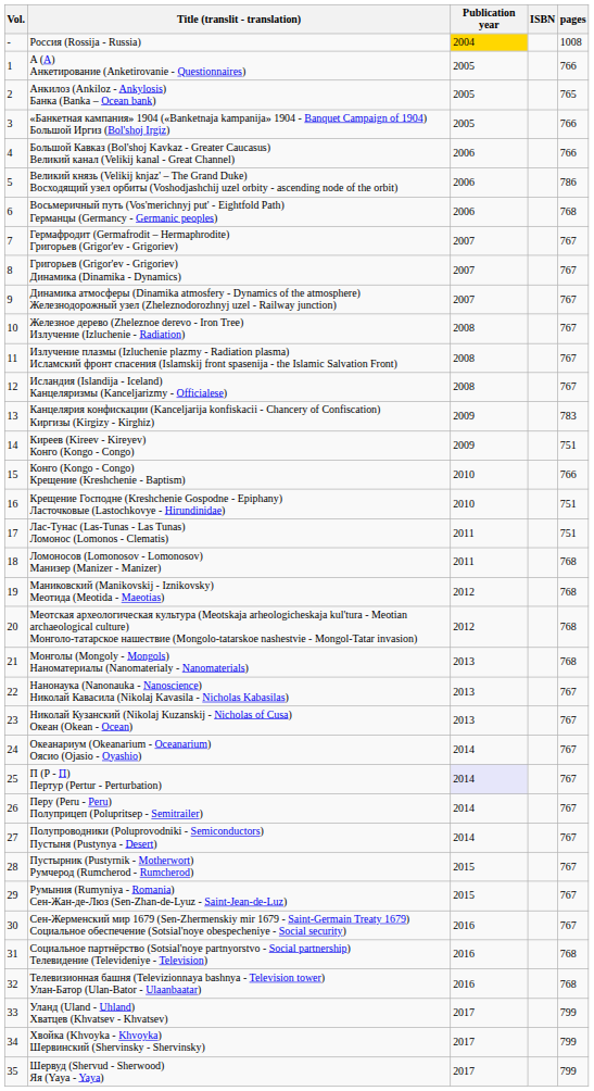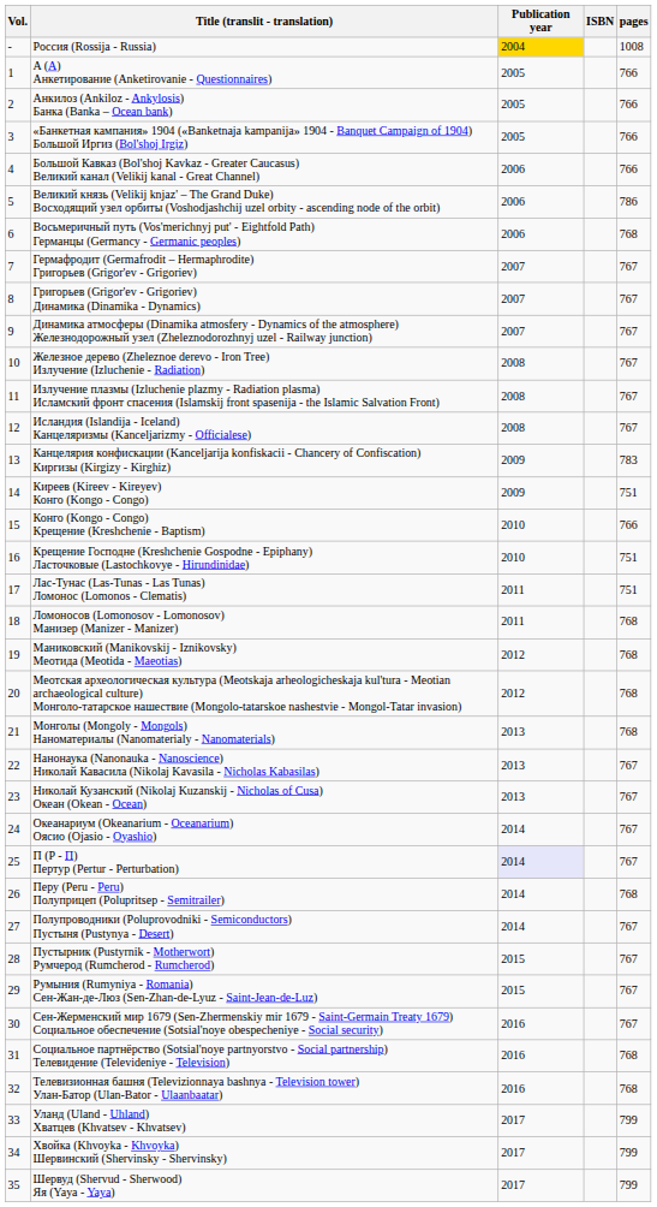 <table class="wikitable">
 <tr>
 <th>Vol.</th>
 <th>Title (translit - translation)</th>
 <th>Publication year</th>
 <th>ISBN</th>
 <th>pages</th>
 </tr>
 <tr>
 <td>-</td>
 <td>Россия (Rossija - Russia)</td>
 <td style="background: gold;">2004</td>
 <td></td>
 <td>1008</td>
 </tr>
 <tr>
 <td>1</td>
 <td>A (<a href='#'>A</a>) <br> Анкетирование (Anketirovanie - <a href='#'>Questionnaires</a>)</td>
 <td>2005</td>
 <td></td>
 <td>766</td>
 </tr>
 <tr>
 <td>2</td>
 <td>Анкилоз (Ankiloz - <a href='#'>Ankylosis</a>) <br> Банка (Banka – <a href='#'>Ocean bank</a>)</td>
 <td>2005</td>
 <td></td>
-<td>765</td>
+<td>766</td>
 </tr>
 <tr>
 <td>3</td>
 <td>«Банкетная кампания» 1904 («Banketnaja kampanija» 1904 - <a href='#'>Banquet Campaign of 1904</a>) <br> Большой Иргиз (<a href='#'>Bol'shoj Irgiz</a>)</td>
 <td>2005</td>
 <td></td>
 <td>766</td>
 </tr>
 <tr>
 <td>4</td>
 <td>Большой Кавказ (Bol'shoj Kavkaz - Greater Caucasus) <br> Великий канал (Velikij kanal - Great Channel)</td>
 <td>2006</td>
 <td></td>
 <td>766</td>
 </tr>
 <tr>
 <td>5</td>
 <td>Великий князь (Velikij knjaz' – The Grand Duke) <br> Восходящий узел орбиты (Voshodjashchij uzel orbity - ascending node of the orbit)</td>
 <td>2006</td>
 <td></td>
 <td>786</td>
 </tr>
 <tr>
 <td>6</td>
 <td>Восьмеричный путь (Vos'merichnyj put' - Eightfold Path) <br> Германцы (Germancy - <a href='#'>Germanic peoples</a>)</td>
 <td>2006</td>
 <td></td>
 <td>768</td>
 </tr>
 <tr>
 <td>7</td>
 <td>Гермафродит (Germafrodit – Hermaphrodite) <br> Григорьев (Grigor'ev - Grigoriev)</td>
 <td>2007</td>
 <td></td>
 <td>767</td>
 </tr>
 <tr>
 <td>8</td>
 <td>Григорьев (Grigor'ev - Grigoriev) <br> Динамика (Dinamika - Dynamics)</td>
 <td>2007</td>
 <td></td>
 <td>767</td>
 </tr>
 <tr>
 <td>9</td>
 <td>Динамика атмосферы (Dinamika atmosfery - Dynamics of the atmosphere) <br> Железнодорожный узел (Zheleznodorozhnyj uzel - Railway junction)</td>
 <td>2007</td>
 <td></td>
 <td>767</td>
 </tr>
 <tr>
 <td>10</td>
 <td>Железное дерево (Zheleznoe derevo - Iron Tree) <br> Излучение (Izluchenie - <a href='#'>Radiation</a>)</td>
 <td>2008</td>
 <td></td>
 <td>767</td>
 </tr>
 <tr>
 <td>11</td>
 <td>Излучение плазмы (Izluchenie plazmy - Radiation plasma) <br> Исламский фронт спасения (Islamskij front spasenija - the Islamic Salvation Front)</td>
 <td>2008</td>
 <td></td>
 <td>767</td>
 </tr>
 <tr>
 <td>12</td>
 <td>Исландия (Islandija - Iceland) <br> Канцеляризмы (Kanceljarizmy - <a href='#'>Officialese</a>)</td>
 <td>2008</td>
 <td></td>
 <td>767</td>
 </tr>
 <tr>
 <td>13</td>
 <td>Канцелярия конфискации (Kanceljarija konfiskacii - Chancery of Confiscation) <br> Киргизы (Kirgizy - Kirghiz)</td>
 <td>2009</td>
 <td></td>
 <td>783</td>
 </tr>
 <tr>
 <td>14</td>
 <td>Киреев (Kireev - Kireyev) <br> Конго (Kongo - Congo)</td>
 <td>2009</td>
 <td></td>
 <td>751</td>
 </tr>
 <tr>
 <td>15</td>
 <td>Конго (Kongo - Congo) <br> Крещение (Kreshchenie - Baptism)</td>
 <td>2010</td>
 <td></td>
 <td>766</td>
 </tr>
 <tr>
 <td>16</td>
 <td>Крещение Господне (Kreshchenie Gospodne - Epiphany) <br> Ласточковые (Lastochkovye  - <a href='#'>Hirundinidae</a>)</td>
 <td>2010</td>
 <td></td>
 <td>751</td>
 </tr>
 <tr>
 <td>17</td>
 <td>Лас-Тунас (Las-Tunas - Las Tunas) <br> Ломонос (Lomonos - Clematis)</td>
 <td>2011</td>
 <td></td>
 <td>751</td>
 </tr>
 <tr>
 <td>18</td>
 <td>Ломоносов (Lomonosov - Lomonosov) <br> Манизер (Manizer - Manizer)</td>
 <td>2011</td>
 <td></td>
 <td>768</td>
 </tr>
 <tr>
 <td>19</td>
 <td>Маниковский (Manikovskij - Iznikovsky) <br> Меотида (Meotida - <a href='#'>Maeotias</a>)</td>
 <td>2012</td>
 <td></td>
 <td>768</td>
 </tr>
 <tr>
 <td>20</td>
 <td>Меотская археологическая культура (Meotskaja arheologicheskaja kul'tura - Meotian archaeological culture) <br> Монголо-татарское нашествие (Mongolo-tatarskoe nashestvie  - Mongol-Tatar invasion)</td>
 <td>2012</td>
 <td></td>
 <td>768</td>
 </tr>
 <tr>
 <td>21</td>
 <td>Монголы (Mongoly - <a href='#'>Mongols</a>) <br> Наноматериалы (Nanomaterialy - <a href='#'>Nanomaterials</a>)</td>
 <td>2013</td>
 <td></td>
 <td>768</td>
 </tr>
 <tr>
 <td>22</td>
 <td>Нанонаука (Nanonauka - <a href='#'>Nanoscience</a>) <br> Николай Кавасила (Nikolaj Kavasila - <a href='#'>Nicholas Kabasilas</a>)</td>
 <td>2013</td>
 <td></td>
 <td>767</td>
 </tr>
 <tr>
 <td>23</td>
 <td>Николай Кузанский (Nikolaj Kuzanskij - <a href='#'>Nicholas of Cusa</a>) <br> Океан (Okean - <a href='#'>Ocean</a>)</td>
 <td>2013</td>
 <td></td>
 <td>767</td>
 </tr>
 <tr>
 <td>24</td>
 <td>Океанариум (Okeanarium - <a href='#'>Oceanarium</a>) <br> Оясио (Ojasio - <a href='#'>Oyashio</a>)</td>
 <td>2014</td>
 <td></td>
 <td>767</td>
 </tr>
 <tr>
 <td>25</td>
 <td>П (P - <a href='#'>П</a>) <br> Пертур (Pertur - Perturbation)</td>
 <td style="background: lavender;">2014</td>
 <td></td>
 <td>767</td>
 </tr>
 <tr>
 <td>26</td>
 <td>Перу (Peru - <a href='#'>Peru</a>) <br> Полуприцеп (Polupritsep - <a href='#'>Semitrailer</a>)</td>
 <td>2014</td>
 <td></td>
-<td>767</td>
+<td>768</td>
 </tr>
 <tr>
 <td>27</td>
 <td>Полупроводники (Poluprovodniki - <a href='#'>Semiconductors</a>) <br> Пустыня (Pustynya - <a href='#'>Desert</a>)</td>
 <td>2014</td>
 <td></td>
 <td>767</td>
 </tr>
 <tr>
 <td>28</td>
 <td>Пустырник (Pustyrnik - <a href='#'>Motherwort</a>) <br> Румчерод (Rumcherod - <a href='#'>Rumcherod</a>)</td>
 <td>2015</td>
 <td></td>
 <td>767</td>
 </tr>
 <tr>
 <td>29</td>
 <td>Румыния (Rumyniya - <a href='#'>Romania</a>) <br>  Сен-Жан-де-Люз (Sen-Zhan-de-Lyuz - <a href='#'>Saint-Jean-de-Luz</a>)</td>
 <td>2015</td>
 <td></td>
 <td>767</td>
 </tr>
 <tr>
 <td>30</td>
 <td>Сен-Жерменский мир 1679 (Sen-Zhermenskiy mir 1679 - <a href='#'>Saint-Germain Treaty 1679</a>) <br>  Социальное обеспечение (Sotsial'noye obespecheniye - <a href='#'>Social security</a>)</td>
 <td>2016</td>
 <td></td>
 <td>767</td>
 </tr>
 <tr>
 <td>31</td>
 <td>Социальное партнёрство (Sotsial'noye partnyorstvo - <a href='#'>Social partnership</a>) <br>  Телевидение (Televideniye - <a href='#'>Television</a>)</td>
 <td>2016</td>
 <td></td>
 <td>768</td>
 </tr>
 <tr>
 <td>32</td>
 <td>Телевизионная башня (Televizionnaya bashnya - <a href='#'>Television tower</a>) <br>  Улан-Батор (Ulan-Bator - <a href='#'>Ulaanbaatar</a>)</td>
 <td>2016</td>
 <td></td>
 <td>768</td>
 </tr>
 <tr>
 <td>33</td>
 <td>Уланд (Uland - <a href='#'>Uhland</a>) <br>  Хватцев (Khvatsev - Khvatsev)</td>
 <td>2017</td>
 <td></td>
 <td>799</td>
 </tr>
 <tr>
 <td>34</td>
 <td>Хвойка (Khvoyka - <a href='#'>Khvoyka</a>) <br>   Шервинский (Shervinsky - Shervinsky)</td>
 <td>2017</td>
 <td></td>
 <td>799</td>
 </tr>
 <tr>
 <td>35</td>
 <td>Шервуд (Shervud - Sherwood) <br>  Яя (Yaya - <a href='#'>Yaya</a>)</td>
 <td>2017</td>
 <td></td>
 <td>799</td>
 </tr>
 </table>
